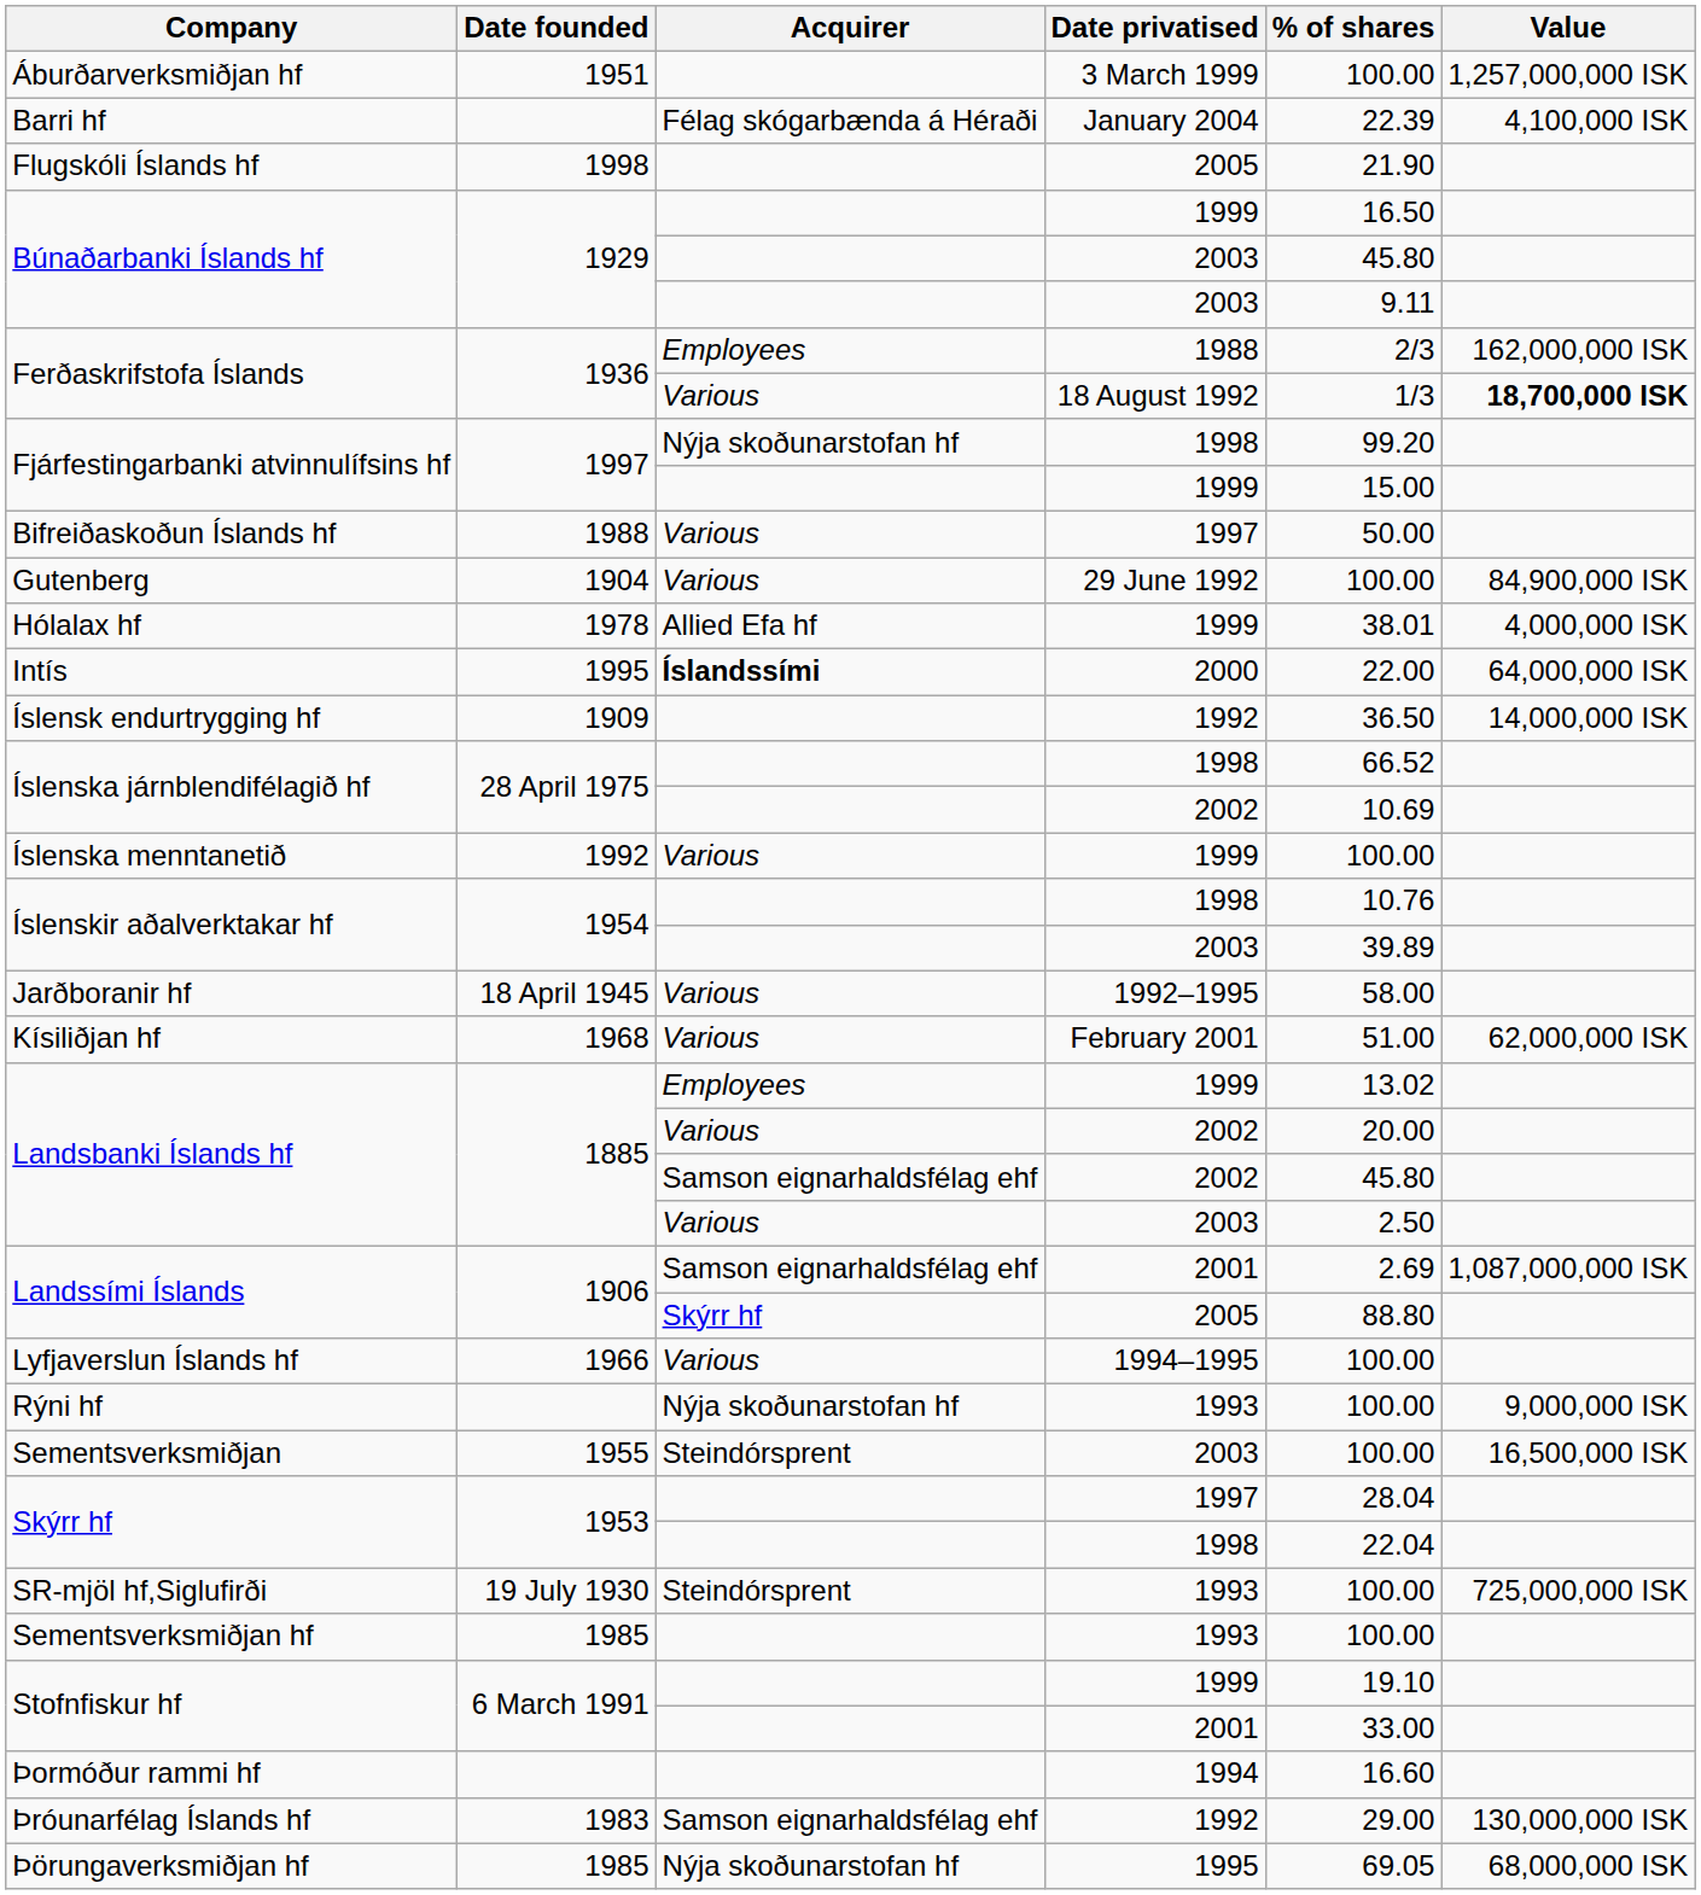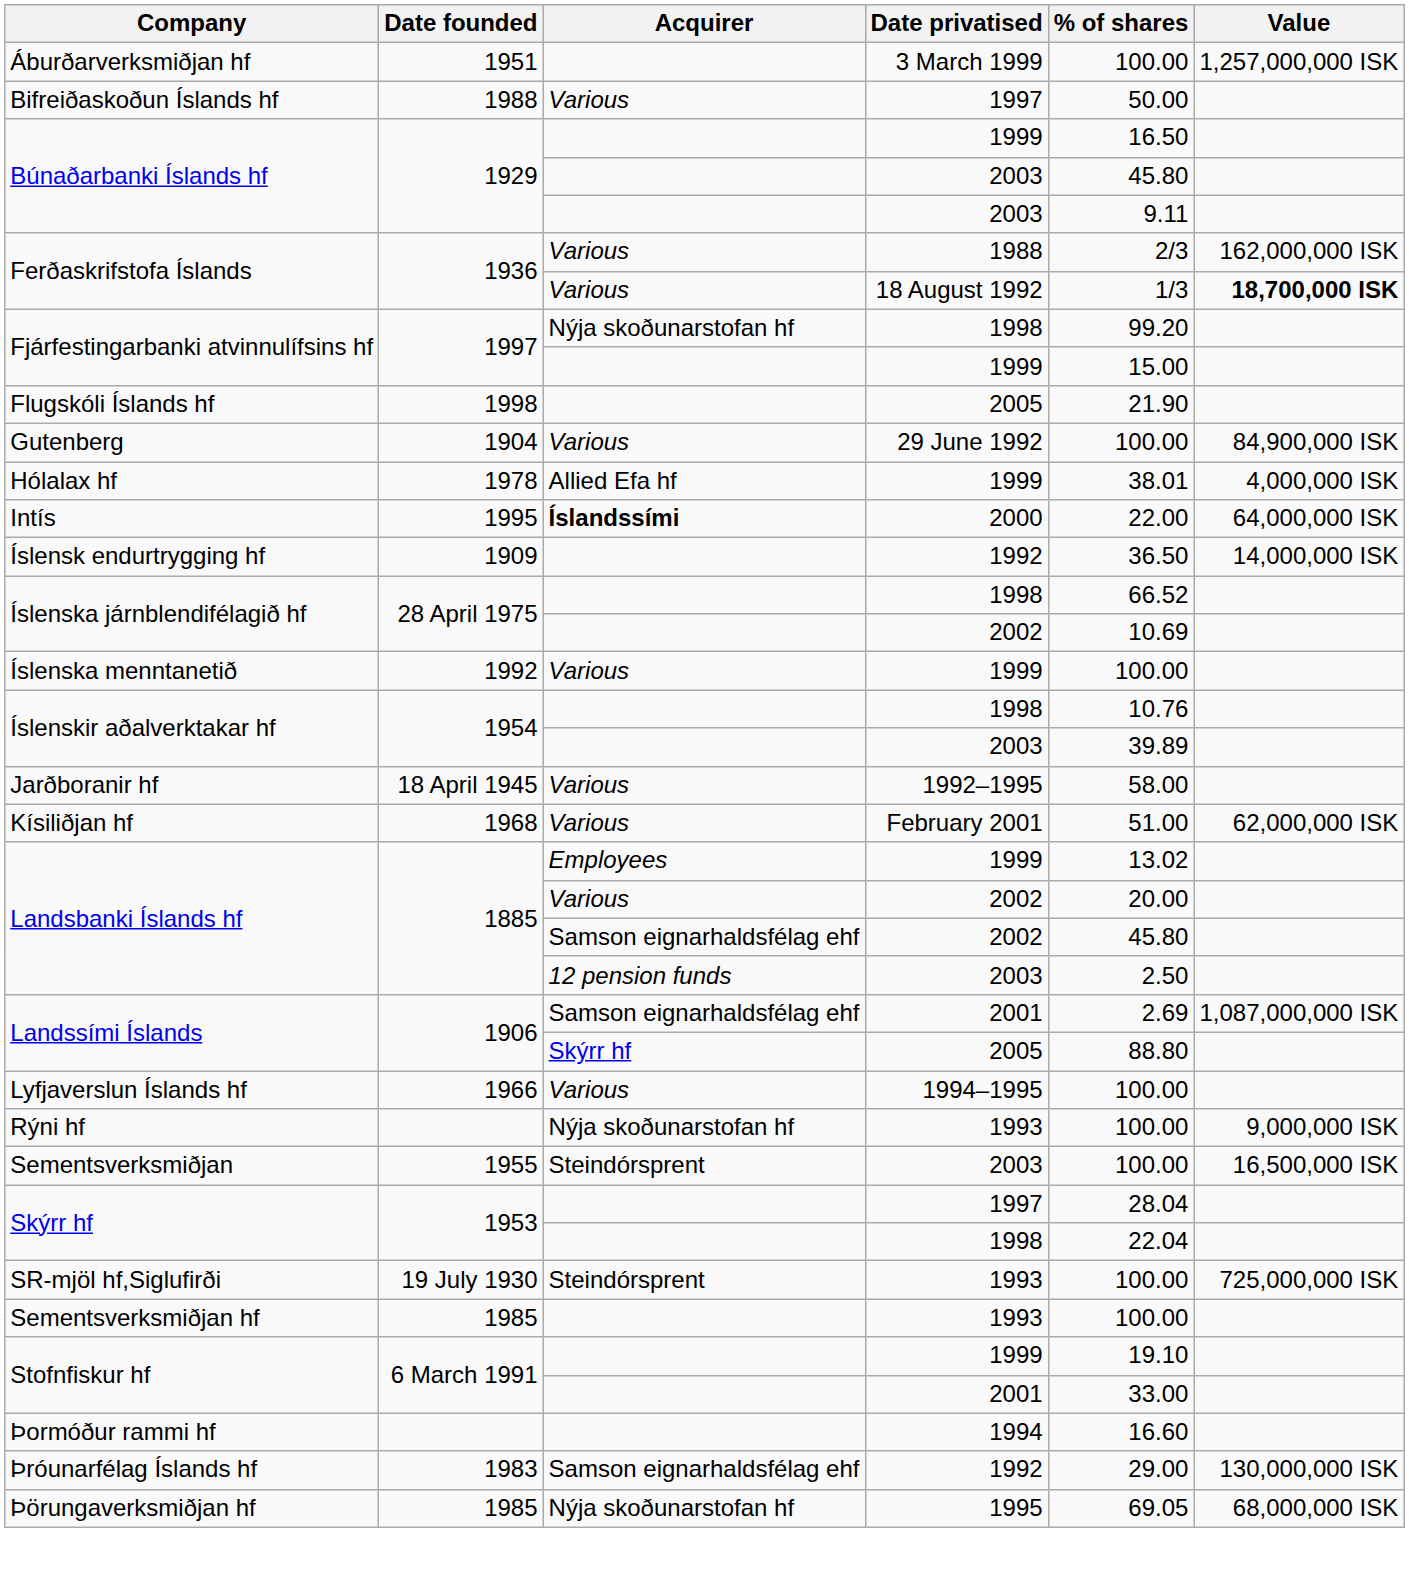 <table class="sortable wikitable" style="text-align: right;">
 <tr>
 <th>Company</th>
 <th>Date founded</th>
 <th>Acquirer</th>
 <th>Date privatised</th>
 <th>% of shares</th>
 <th>Value</th>
 </tr>
 <tr>
 <td style="text-align: left;">Áburðarverksmiðjan hf</td>
 <td>1951</td>
 <td></td>
 <td>3 March 1999</td>
 <td>100.00</td>
 <td>1,257,000,000 ISK</td>
 </tr>
 <tr>
-<td style="text-align: left;">Barri hf</td>
-<td></td>
-<td style="text-align: left;">Félag skógarbænda á Héraði</td>
-<td>January 2004</td>
-<td>22.39</td>
-<td>4,100,000 ISK</td>
-</tr>
-<tr>
-<td style="text-align: left;">Flugskóli Íslands hf</td>
-<td>1998</td>
-<td></td>
-<td>2005</td>
-<td>21.90</td>
+<td style="text-align: left;">Bifreiðaskoðun Íslands hf</td>
+<td>1988</td>
+<td style="text-align: left;"><em>Various</em></td>
+<td>1997</td>
+<td>50.00</td>
 <td></td>
 </tr>
 <tr>
 <td rowspan="3" style="text-align: left;"><a href='#'>Búnaðarbanki Íslands hf</a></td>
 <td rowspan="3">1929</td>
 <td></td>
 <td>1999</td>
 <td>16.50</td>
 <td></td>
 </tr>
 <tr>
 <td></td>
 <td>2003</td>
 <td>45.80</td>
 <td></td>
 </tr>
 <tr>
 <td></td>
 <td>2003</td>
 <td>9.11</td>
 <td></td>
 </tr>
 <tr>
 <td rowspan="2" style="text-align: left;">Ferðaskrifstofa Íslands</td>
 <td rowspan="2">1936</td>
-<td style="text-align: left;"><em>Employees</em></td>
+<td style="text-align: left;"><em>Various</em></td>
 <td>1988</td>
 <td>2/3</td>
 <td>162,000,000 ISK</td>
 </tr>
 <tr>
 <td style="text-align: left;"><em>Various</em></td>
 <td>18 August 1992</td>
 <td>1/3</td>
 <td><strong>18,700,000 ISK</strong></td>
 </tr>
 <tr>
 <td rowspan="2" style="text-align: left;">Fjárfestingarbanki atvinnulífsins hf</td>
 <td rowspan="2">1997</td>
 <td style="text-align: left;">Nýja skoðunarstofan hf</td>
 <td>1998</td>
 <td>99.20</td>
 <td></td>
 </tr>
 <tr>
 <td></td>
 <td>1999</td>
 <td>15.00</td>
 <td></td>
 </tr>
 <tr>
-<td style="text-align: left;">Bifreiðaskoðun Íslands hf</td>
-<td>1988</td>
-<td style="text-align: left;"><em>Various</em></td>
-<td>1997</td>
-<td>50.00</td>
+<td style="text-align: left;">Flugskóli Íslands hf</td>
+<td>1998</td>
+<td></td>
+<td>2005</td>
+<td>21.90</td>
 <td></td>
 </tr>
 <tr>
 <td style="text-align: left;">Gutenberg</td>
 <td>1904</td>
 <td style="text-align: left;"><em>Various</em></td>
 <td>29 June 1992</td>
 <td>100.00</td>
 <td>84,900,000 ISK</td>
 </tr>
 <tr>
 <td style="text-align: left;">Hólalax hf</td>
 <td>1978</td>
 <td style="text-align: left;">Allied Efa hf</td>
 <td>1999</td>
 <td>38.01</td>
 <td>4,000,000 ISK</td>
 </tr>
 <tr>
 <td style="text-align: left;">Intís</td>
 <td>1995</td>
 <td style="text-align: left;"><strong>Íslandssími</strong></td>
 <td>2000</td>
 <td>22.00</td>
 <td>64,000,000 ISK</td>
 </tr>
 <tr>
 <td style="text-align: left;">Íslensk endurtrygging hf</td>
 <td>1909</td>
 <td></td>
 <td>1992</td>
 <td>36.50</td>
 <td>14,000,000 ISK</td>
 </tr>
 <tr>
 <td rowspan="2" style="text-align: left;">Íslenska járnblendifélagið hf</td>
 <td rowspan="2">28 April 1975</td>
 <td></td>
 <td>1998</td>
 <td>66.52</td>
 <td></td>
 </tr>
 <tr>
 <td></td>
 <td>2002</td>
 <td>10.69</td>
 <td></td>
 </tr>
 <tr>
 <td style="text-align: left;">Íslenska menntanetið</td>
 <td>1992</td>
 <td style="text-align: left;"><em>Various</em></td>
 <td>1999</td>
 <td>100.00</td>
 <td></td>
 </tr>
 <tr>
 <td rowspan="2" style="text-align: left;">Íslenskir aðalverktakar hf</td>
 <td rowspan="2">1954</td>
 <td></td>
 <td>1998</td>
 <td>10.76</td>
 <td></td>
 </tr>
 <tr>
 <td></td>
 <td>2003</td>
 <td>39.89</td>
 <td></td>
 </tr>
 <tr>
 <td style="text-align: left;">Jarðboranir hf</td>
 <td>18 April 1945</td>
 <td style="text-align: left;"><em>Various</em></td>
 <td>1992–1995</td>
 <td>58.00</td>
 <td></td>
 </tr>
 <tr>
 <td style="text-align: left;">Kísiliðjan hf</td>
 <td>1968</td>
 <td style="text-align: left;"><em>Various</em></td>
 <td>February 2001</td>
 <td>51.00</td>
 <td>62,000,000 ISK</td>
 </tr>
 <tr>
 <td rowspan="4" style="text-align: left;"><a href='#'>Landsbanki Íslands hf</a></td>
 <td rowspan="4">1885</td>
 <td style="text-align: left;"><em>Employees</em></td>
 <td>1999</td>
 <td>13.02</td>
 <td></td>
 </tr>
 <tr>
 <td style="text-align: left;"><em>Various</em></td>
 <td>2002</td>
 <td>20.00</td>
 <td></td>
 </tr>
 <tr>
 <td style="text-align: left;">Samson eignarhaldsfélag ehf</td>
 <td>2002</td>
 <td>45.80</td>
 <td></td>
 </tr>
 <tr>
-<td style="text-align: left;"><em>Various</em></td>
+<td style="text-align: left;"><em>12 pension funds</em></td>
 <td>2003</td>
 <td>2.50</td>
 <td></td>
 </tr>
 <tr>
 <td rowspan="2" style="text-align: left;"><a href='#'>Landssími Íslands</a></td>
 <td rowspan="2">1906</td>
 <td style="text-align: left;">Samson eignarhaldsfélag ehf</td>
 <td>2001</td>
 <td>2.69</td>
 <td>1,087,000,000 ISK</td>
 </tr>
 <tr>
 <td style="text-align: left;"><a href='#'>Skýrr hf</a></td>
 <td>2005</td>
 <td>88.80</td>
 <td></td>
 </tr>
 <tr>
 <td style="text-align: left;">Lyfjaverslun Íslands hf</td>
 <td>1966</td>
 <td style="text-align: left;"><em>Various</em></td>
 <td>1994–1995</td>
 <td>100.00</td>
 <td></td>
 </tr>
 <tr>
 <td style="text-align: left;">Rýni hf</td>
 <td></td>
 <td style="text-align: left;">Nýja skoðunarstofan hf</td>
 <td>1993</td>
 <td>100.00</td>
 <td>9,000,000 ISK</td>
 </tr>
 <tr>
 <td style="text-align: left;">Sementsverksmiðjan</td>
 <td>1955</td>
 <td style="text-align: left;">Steindórsprent</td>
 <td>2003</td>
 <td>100.00</td>
 <td>16,500,000 ISK</td>
 </tr>
 <tr>
 <td rowspan="2" style="text-align: left;"><a href='#'>Skýrr hf</a></td>
 <td rowspan="2">1953</td>
 <td></td>
 <td>1997</td>
 <td>28.04</td>
 <td></td>
 </tr>
 <tr>
 <td></td>
 <td>1998</td>
 <td>22.04</td>
 <td></td>
 </tr>
 <tr>
 <td style="text-align: left;">SR-mjöl hf,Siglufirði</td>
 <td>19 July 1930</td>
 <td style="text-align: left;">Steindórsprent</td>
 <td>1993</td>
 <td>100.00</td>
 <td>725,000,000 ISK</td>
 </tr>
 <tr>
 <td style="text-align: left;">Sementsverksmiðjan hf</td>
 <td>1985</td>
 <td></td>
 <td>1993</td>
 <td>100.00</td>
 <td></td>
 </tr>
 <tr>
 <td rowspan="2" style="text-align: left;">Stofnfiskur hf</td>
 <td rowspan="2">6 March 1991</td>
 <td></td>
 <td>1999</td>
 <td>19.10</td>
 <td></td>
 </tr>
 <tr>
 <td></td>
 <td>2001</td>
 <td>33.00</td>
 <td></td>
 </tr>
 <tr>
 <td style="text-align: left;">Þormóður rammi hf</td>
 <td></td>
 <td></td>
 <td>1994</td>
 <td>16.60</td>
 <td></td>
 </tr>
 <tr>
 <td style="text-align: left;">Þróunarfélag Íslands hf</td>
 <td>1983</td>
 <td style="text-align: left;">Samson eignarhaldsfélag ehf</td>
 <td>1992</td>
 <td>29.00</td>
 <td>130,000,000 ISK</td>
 </tr>
 <tr>
 <td style="text-align: left;">Þörungaverksmiðjan hf</td>
 <td>1985</td>
 <td style="text-align: left;">Nýja skoðunarstofan hf</td>
 <td>1995</td>
 <td>69.05</td>
 <td>68,000,000 ISK</td>
 </tr>
 </table>
